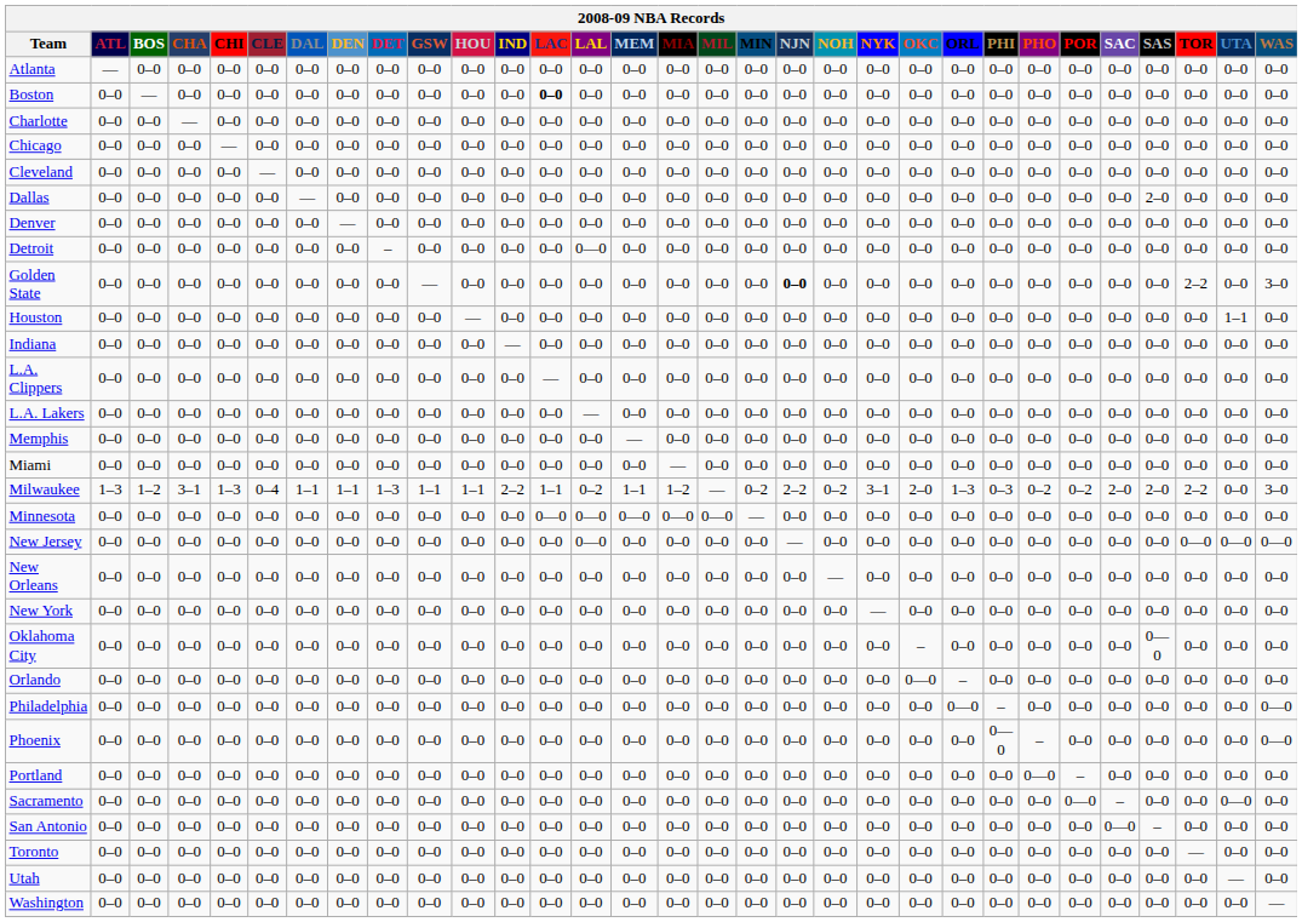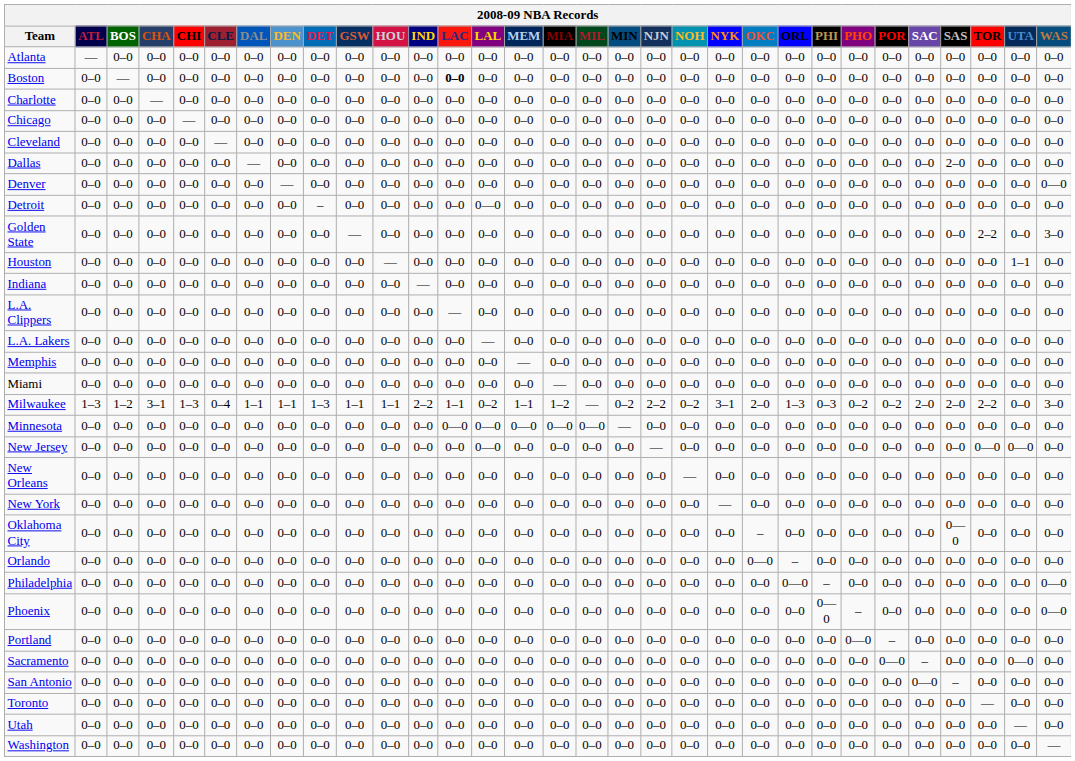 <table class="wikitable" style="font-size:86%; text-align:center;">
 <tr>
 <th colspan=31>2008-09 NBA Records</th>
 </tr>
 <tr>
 <th width=100>Team</th>
 <th style="background:#00004d;color:#C41E3a;width=35">ATL</th>
 <th style="background:#006400;color:#FFFFFF;width=35">BOS</th>
 <th style="background:#253E6A;color:#DF5106;width=35">CHA</th>
 <th style="background:#FF0000;color:#000000;width=35">CHI</th>
 <th style="background:#9F1F32;color:#001D43;width=35">CLE</th>
 <th style="background:#0055BA;color:#898D8F;width=35">DAL</th>
 <th style="background:#4C92CC;color:#FDB827;width=35">DEN</th>
 <th style="background:#006BB7;color:#ED164B;width=35">DET</th>
 <th style="background:#072E63;color:#DC5A34;width=35">GSW</th>
 <th style="background:#D31145;color:#CBD4D8;width=35">HOU</th>
 <th style="background:#000080;color:#FFD700;width=35">IND</th>
 <th style="background:#F9160D;color:#1A2E8B;width=35">LAC</th>
 <th style="background:#800080;color:#FFD700;width=35">LAL</th>
 <th style="background:#00265B;color:#BAD1EB;width=35">MEM</th>
 <th style="background:#000000;color:#8B0000;width=35">MIA</th>
 <th style="background:#00471B;color:#AC1A2F;width=35">MIL</th>
 <th style="background:#044D80;color:#000000;width=35">MIN</th>
 <th style="background:#12305B;color:#C4CED4;width=35">NJN</th>
 <th style="background:#0093B1;color:#FDB827;width=35">NOH</th>
 <th style="background:#0000FF;color:#FF8C00;width=35">NYK</th>
 <th style="background:#007DC3;color:#F05033;width=35">OKC</th>
 <th style="background:#0000FF;color:#000000;width=35">ORL</th>
 <th style="background:#000000;color:#BB9754;width=35">PHI</th>
 <th style="background:#800080;color:#FF4500;width=35">PHO</th>
 <th style="background:#000000;color:#FF0000;width=35">POR</th>
 <th style="background:#6846A8;color:#FFFFFF;width=35">SAC</th>
 <th style="background:#000000;color:#C0C0C0;width=35">SAS</th>
 <th style="background:#FF0000;color:#000000;width=35">TOR</th>
 <th style="background:#042A5C;color:#4C8ECC;width=35">UTA</th>
 <th style="background:#044D7D;color:#BC7A44;width=35">WAS</th>
 </tr>
 <tr>
 <td style="text-align:left;"><a href='#'>Atlanta</a></td>
 <td>—</td>
 <td>0–0</td>
 <td>0–0</td>
 <td>0–0</td>
 <td>0–0</td>
 <td>0–0</td>
 <td>0–0</td>
 <td>0–0</td>
 <td>0–0</td>
 <td>0–0</td>
 <td>0–0</td>
 <td>0–0</td>
 <td>0–0</td>
 <td>0–0</td>
 <td>0–0</td>
 <td>0–0</td>
 <td>0–0</td>
 <td>0–0</td>
 <td>0–0</td>
 <td>0–0</td>
 <td>0–0</td>
 <td>0–0</td>
 <td>0–0</td>
 <td>0–0</td>
 <td>0–0</td>
 <td>0–0</td>
 <td>0–0</td>
 <td>0–0</td>
 <td>0–0</td>
 <td>0–0</td>
 </tr>
 <tr>
 <td style="text-align:left;"><a href='#'>Boston</a></td>
 <td>0–0</td>
 <td>—</td>
 <td>0–0</td>
 <td>0–0</td>
 <td>0–0</td>
 <td>0–0</td>
 <td>0–0</td>
 <td>0–0</td>
 <td>0–0</td>
 <td>0–0</td>
 <td>0–0</td>
 <td><strong>0–0</strong></td>
 <td>0–0</td>
 <td>0–0</td>
 <td>0–0</td>
 <td>0–0</td>
 <td>0–0</td>
 <td>0–0</td>
 <td>0–0</td>
 <td>0–0</td>
 <td>0–0</td>
 <td>0–0</td>
 <td>0–0</td>
 <td>0–0</td>
 <td>0–0</td>
 <td>0–0</td>
 <td>0–0</td>
 <td>0–0</td>
 <td>0–0</td>
 <td>0–0</td>
 </tr>
 <tr>
 <td style="text-align:left;"><a href='#'>Charlotte</a></td>
 <td>0–0</td>
 <td>0–0</td>
 <td>—</td>
 <td>0–0</td>
 <td>0–0</td>
 <td>0–0</td>
 <td>0–0</td>
 <td>0–0</td>
 <td>0–0</td>
 <td>0–0</td>
 <td>0–0</td>
 <td>0–0</td>
 <td>0–0</td>
 <td>0–0</td>
 <td>0–0</td>
 <td>0–0</td>
 <td>0–0</td>
 <td>0–0</td>
 <td>0–0</td>
 <td>0–0</td>
 <td>0–0</td>
 <td>0–0</td>
 <td>0–0</td>
 <td>0–0</td>
 <td>0–0</td>
 <td>0–0</td>
 <td>0–0</td>
 <td>0–0</td>
 <td>0–0</td>
 <td>0–0</td>
 </tr>
 <tr>
 <td style="text-align:left;"><a href='#'>Chicago</a></td>
 <td>0–0</td>
 <td>0–0</td>
 <td>0–0</td>
 <td>—</td>
 <td>0–0</td>
 <td>0–0</td>
 <td>0–0</td>
 <td>0–0</td>
 <td>0–0</td>
 <td>0–0</td>
 <td>0–0</td>
 <td>0–0</td>
 <td>0–0</td>
 <td>0–0</td>
 <td>0–0</td>
 <td>0–0</td>
 <td>0–0</td>
 <td>0–0</td>
 <td>0–0</td>
 <td>0–0</td>
 <td>0–0</td>
 <td>0–0</td>
 <td>0–0</td>
 <td>0–0</td>
 <td>0–0</td>
 <td>0–0</td>
 <td>0–0</td>
 <td>0–0</td>
 <td>0–0</td>
 <td>0–0</td>
 </tr>
 <tr>
 <td style="text-align:left;"><a href='#'>Cleveland</a></td>
 <td>0–0</td>
 <td>0–0</td>
 <td>0–0</td>
 <td>0–0</td>
 <td>—</td>
 <td>0–0</td>
 <td>0–0</td>
 <td>0–0</td>
 <td>0–0</td>
 <td>0–0</td>
 <td>0–0</td>
 <td>0–0</td>
 <td>0–0</td>
 <td>0–0</td>
 <td>0–0</td>
 <td>0–0</td>
 <td>0–0</td>
 <td>0–0</td>
 <td>0–0</td>
 <td>0–0</td>
 <td>0–0</td>
 <td>0–0</td>
 <td>0–0</td>
 <td>0–0</td>
 <td>0–0</td>
 <td>0–0</td>
 <td>0–0</td>
 <td>0–0</td>
 <td>0–0</td>
 <td>0–0</td>
 </tr>
 <tr>
 <td style="text-align:left;"><a href='#'>Dallas</a></td>
 <td>0–0</td>
 <td>0–0</td>
 <td>0–0</td>
 <td>0–0</td>
 <td>0–0</td>
 <td>—</td>
 <td>0–0</td>
 <td>0–0</td>
 <td>0–0</td>
 <td>0–0</td>
 <td>0–0</td>
 <td>0–0</td>
 <td>0–0</td>
 <td>0–0</td>
 <td>0–0</td>
 <td>0–0</td>
 <td>0–0</td>
 <td>0–0</td>
 <td>0–0</td>
 <td>0–0</td>
 <td>0–0</td>
 <td>0–0</td>
 <td>0–0</td>
 <td>0–0</td>
 <td>0–0</td>
 <td>0–0</td>
 <td>2–0</td>
 <td>0–0</td>
 <td>0–0</td>
 <td>0–0</td>
 </tr>
 <tr>
 <td style="text-align:left;"><a href='#'>Denver</a></td>
 <td>0–0</td>
 <td>0–0</td>
 <td>0–0</td>
 <td>0–0</td>
 <td>0–0</td>
 <td>0–0</td>
 <td>—</td>
 <td>0–0</td>
 <td>0–0</td>
 <td>0–0</td>
 <td>0–0</td>
 <td>0–0</td>
 <td>0–0</td>
 <td>0–0</td>
 <td>0–0</td>
 <td>0–0</td>
 <td>0–0</td>
 <td>0–0</td>
 <td>0–0</td>
 <td>0–0</td>
 <td>0–0</td>
 <td>0–0</td>
 <td>0–0</td>
 <td>0–0</td>
 <td>0–0</td>
 <td>0–0</td>
 <td>0–0</td>
 <td>0–0</td>
 <td>0–0</td>
-<td>0–0</td>
+<td>0—0</td>
 </tr>
 <tr>
 <td style="text-align:left;"><a href='#'>Detroit</a></td>
 <td>0–0</td>
 <td>0–0</td>
 <td>0–0</td>
 <td>0–0</td>
 <td>0–0</td>
 <td>0–0</td>
 <td>0–0</td>
 <td>–</td>
 <td>0–0</td>
 <td>0–0</td>
 <td>0–0</td>
 <td>0–0</td>
 <td>0—0</td>
 <td>0–0</td>
 <td>0–0</td>
 <td>0–0</td>
 <td>0–0</td>
 <td>0–0</td>
 <td>0–0</td>
 <td>0–0</td>
 <td>0–0</td>
 <td>0–0</td>
 <td>0–0</td>
 <td>0–0</td>
 <td>0–0</td>
 <td>0–0</td>
 <td>0–0</td>
 <td>0–0</td>
 <td>0–0</td>
 <td>0–0</td>
 </tr>
 <tr>
 <td style="text-align:left;"><a href='#'>Golden State</a></td>
 <td>0–0</td>
 <td>0–0</td>
 <td>0–0</td>
 <td>0–0</td>
 <td>0–0</td>
 <td>0–0</td>
 <td>0–0</td>
 <td>0–0</td>
 <td>—</td>
 <td>0–0</td>
 <td>0–0</td>
 <td>0–0</td>
 <td>0–0</td>
 <td>0–0</td>
 <td>0–0</td>
 <td>0–0</td>
 <td>0–0</td>
-<td><strong>0–0</strong></td>
+<td>0–0</td>
 <td>0–0</td>
 <td>0–0</td>
 <td>0–0</td>
 <td>0–0</td>
 <td>0–0</td>
 <td>0–0</td>
 <td>0–0</td>
 <td>0–0</td>
 <td>0–0</td>
 <td>2–2</td>
 <td>0–0</td>
 <td>3–0</td>
 </tr>
 <tr>
 <td style="text-align:left;"><a href='#'>Houston</a></td>
 <td>0–0</td>
 <td>0–0</td>
 <td>0–0</td>
 <td>0–0</td>
 <td>0–0</td>
 <td>0–0</td>
 <td>0–0</td>
 <td>0–0</td>
 <td>0–0</td>
 <td>—</td>
 <td>0–0</td>
 <td>0–0</td>
 <td>0–0</td>
 <td>0–0</td>
 <td>0–0</td>
 <td>0–0</td>
 <td>0–0</td>
 <td>0–0</td>
 <td>0–0</td>
 <td>0–0</td>
 <td>0–0</td>
 <td>0–0</td>
 <td>0–0</td>
 <td>0–0</td>
 <td>0–0</td>
 <td>0–0</td>
 <td>0–0</td>
 <td>0–0</td>
 <td>1–1</td>
 <td>0–0</td>
 </tr>
 <tr>
 <td style="text-align:left;"><a href='#'>Indiana</a></td>
 <td>0–0</td>
 <td>0–0</td>
 <td>0–0</td>
 <td>0–0</td>
 <td>0–0</td>
 <td>0–0</td>
 <td>0–0</td>
 <td>0–0</td>
 <td>0–0</td>
 <td>0–0</td>
 <td>—</td>
 <td>0–0</td>
 <td>0–0</td>
 <td>0–0</td>
 <td>0–0</td>
 <td>0–0</td>
 <td>0–0</td>
 <td>0–0</td>
 <td>0–0</td>
 <td>0–0</td>
 <td>0–0</td>
 <td>0–0</td>
 <td>0–0</td>
 <td>0–0</td>
 <td>0–0</td>
 <td>0–0</td>
 <td>0–0</td>
 <td>0–0</td>
 <td>0–0</td>
 <td>0–0</td>
 </tr>
 <tr>
 <td style="text-align:left;"><a href='#'>L.A. Clippers</a></td>
 <td>0–0</td>
 <td>0–0</td>
 <td>0–0</td>
 <td>0–0</td>
 <td>0–0</td>
 <td>0–0</td>
 <td>0–0</td>
 <td>0–0</td>
 <td>0–0</td>
 <td>0–0</td>
 <td>0–0</td>
 <td>—</td>
 <td>0–0</td>
 <td>0–0</td>
 <td>0–0</td>
 <td>0–0</td>
 <td>0–0</td>
 <td>0–0</td>
 <td>0–0</td>
 <td>0–0</td>
 <td>0–0</td>
 <td>0–0</td>
 <td>0–0</td>
 <td>0–0</td>
 <td>0–0</td>
 <td>0–0</td>
 <td>0–0</td>
 <td>0–0</td>
 <td>0–0</td>
 <td>0–0</td>
 </tr>
 <tr>
 <td style="text-align:left;"><a href='#'>L.A. Lakers</a></td>
 <td>0–0</td>
 <td>0–0</td>
 <td>0–0</td>
 <td>0–0</td>
 <td>0–0</td>
 <td>0–0</td>
 <td>0–0</td>
 <td>0–0</td>
 <td>0–0</td>
 <td>0–0</td>
 <td>0–0</td>
 <td>0–0</td>
 <td>—</td>
 <td>0–0</td>
 <td>0–0</td>
 <td>0–0</td>
 <td>0–0</td>
 <td>0–0</td>
 <td>0–0</td>
 <td>0–0</td>
 <td>0–0</td>
 <td>0–0</td>
 <td>0–0</td>
 <td>0–0</td>
 <td>0–0</td>
 <td>0–0</td>
 <td>0–0</td>
 <td>0–0</td>
 <td>0–0</td>
 <td>0–0</td>
 </tr>
 <tr>
 <td style="text-align:left;"><a href='#'>Memphis</a></td>
 <td>0–0</td>
 <td>0–0</td>
 <td>0–0</td>
 <td>0–0</td>
 <td>0–0</td>
 <td>0–0</td>
 <td>0–0</td>
 <td>0–0</td>
 <td>0–0</td>
 <td>0–0</td>
 <td>0–0</td>
 <td>0–0</td>
 <td>0–0</td>
 <td>—</td>
 <td>0–0</td>
 <td>0–0</td>
 <td>0–0</td>
 <td>0–0</td>
 <td>0–0</td>
 <td>0–0</td>
 <td>0–0</td>
 <td>0–0</td>
 <td>0–0</td>
 <td>0–0</td>
 <td>0–0</td>
 <td>0–0</td>
 <td>0–0</td>
 <td>0–0</td>
 <td>0–0</td>
 <td>0–0</td>
 </tr>
 <tr>
 <td style="text-align:left;">Miami</td>
 <td>0–0</td>
 <td>0–0</td>
 <td>0–0</td>
 <td>0–0</td>
 <td>0–0</td>
 <td>0–0</td>
 <td>0–0</td>
 <td>0–0</td>
 <td>0–0</td>
 <td>0–0</td>
 <td>0–0</td>
 <td>0–0</td>
 <td>0–0</td>
 <td>0–0</td>
 <td>—</td>
 <td>0–0</td>
 <td>0–0</td>
 <td>0–0</td>
 <td>0–0</td>
 <td>0–0</td>
 <td>0–0</td>
 <td>0–0</td>
 <td>0–0</td>
 <td>0–0</td>
 <td>0–0</td>
 <td>0–0</td>
 <td>0–0</td>
 <td>0–0</td>
 <td>0–0</td>
 <td>0–0</td>
 </tr>
 <tr>
 <td style="text-align:left;"><a href='#'>Milwaukee</a></td>
 <td>1–3</td>
 <td>1–2</td>
 <td>3–1</td>
 <td>1–3</td>
 <td>0–4</td>
 <td>1–1</td>
 <td>1–1</td>
 <td>1–3</td>
 <td>1–1</td>
 <td>1–1</td>
 <td>2–2</td>
 <td>1–1</td>
 <td>0–2</td>
 <td>1–1</td>
 <td>1–2</td>
 <td>—</td>
 <td>0–2</td>
 <td>2–2</td>
 <td>0–2</td>
 <td>3–1</td>
 <td>2–0</td>
 <td>1–3</td>
 <td>0–3</td>
 <td>0–2</td>
 <td>0–2</td>
 <td>2–0</td>
 <td>2–0</td>
 <td>2–2</td>
 <td>0–0</td>
 <td>3–0</td>
 </tr>
 <tr>
 <td style="text-align:left;"><a href='#'>Minnesota</a></td>
 <td>0–0</td>
 <td>0–0</td>
 <td>0–0</td>
 <td>0–0</td>
 <td>0–0</td>
 <td>0–0</td>
 <td>0–0</td>
 <td>0–0</td>
 <td>0–0</td>
 <td>0–0</td>
 <td>0–0</td>
 <td>0—0</td>
 <td>0—0</td>
 <td>0—0</td>
 <td>0—0</td>
 <td>0—0</td>
 <td>—</td>
 <td>0–0</td>
 <td>0–0</td>
 <td>0–0</td>
 <td>0–0</td>
 <td>0–0</td>
 <td>0–0</td>
 <td>0–0</td>
 <td>0–0</td>
 <td>0–0</td>
 <td>0–0</td>
 <td>0–0</td>
 <td>0–0</td>
 <td>0–0</td>
 </tr>
 <tr>
 <td style="text-align:left;"><a href='#'>New Jersey</a></td>
 <td>0–0</td>
 <td>0–0</td>
 <td>0–0</td>
 <td>0–0</td>
 <td>0–0</td>
 <td>0–0</td>
 <td>0–0</td>
 <td>0–0</td>
 <td>0–0</td>
 <td>0–0</td>
 <td>0–0</td>
 <td>0–0</td>
 <td>0—0</td>
 <td>0–0</td>
 <td>0–0</td>
 <td>0–0</td>
 <td>0–0</td>
 <td>—</td>
 <td>0–0</td>
 <td>0–0</td>
 <td>0–0</td>
 <td>0–0</td>
 <td>0–0</td>
 <td>0–0</td>
 <td>0–0</td>
 <td>0–0</td>
 <td>0–0</td>
 <td>0—0</td>
 <td>0—0</td>
-<td>0—0</td>
+<td>0–0</td>
 </tr>
 <tr>
 <td style="text-align:left;"><a href='#'>New Orleans</a></td>
 <td>0–0</td>
 <td>0–0</td>
 <td>0–0</td>
 <td>0–0</td>
 <td>0–0</td>
 <td>0–0</td>
 <td>0–0</td>
 <td>0–0</td>
 <td>0–0</td>
 <td>0–0</td>
 <td>0–0</td>
 <td>0–0</td>
 <td>0–0</td>
 <td>0–0</td>
 <td>0–0</td>
 <td>0–0</td>
 <td>0–0</td>
 <td>0–0</td>
 <td>—</td>
 <td>0–0</td>
 <td>0–0</td>
 <td>0–0</td>
 <td>0–0</td>
 <td>0–0</td>
 <td>0–0</td>
 <td>0–0</td>
 <td>0–0</td>
 <td>0–0</td>
 <td>0–0</td>
 <td>0–0</td>
 </tr>
 <tr>
 <td style="text-align:left;"><a href='#'>New York</a></td>
 <td>0–0</td>
 <td>0–0</td>
 <td>0–0</td>
 <td>0–0</td>
 <td>0–0</td>
 <td>0–0</td>
 <td>0–0</td>
 <td>0–0</td>
 <td>0–0</td>
 <td>0–0</td>
 <td>0–0</td>
 <td>0–0</td>
 <td>0–0</td>
 <td>0–0</td>
 <td>0–0</td>
 <td>0–0</td>
 <td>0–0</td>
 <td>0–0</td>
 <td>0–0</td>
 <td>—</td>
 <td>0–0</td>
 <td>0–0</td>
 <td>0–0</td>
 <td>0–0</td>
 <td>0–0</td>
 <td>0–0</td>
 <td>0–0</td>
 <td>0–0</td>
 <td>0–0</td>
 <td>0–0</td>
 </tr>
 <tr>
 <td style="text-align:left;"><a href='#'>Oklahoma City</a></td>
 <td>0–0</td>
 <td>0–0</td>
 <td>0–0</td>
 <td>0–0</td>
 <td>0–0</td>
 <td>0–0</td>
 <td>0–0</td>
 <td>0–0</td>
 <td>0–0</td>
 <td>0–0</td>
 <td>0–0</td>
 <td>0–0</td>
 <td>0–0</td>
 <td>0–0</td>
 <td>0–0</td>
 <td>0–0</td>
 <td>0–0</td>
 <td>0–0</td>
 <td>0–0</td>
 <td>0–0</td>
 <td>–</td>
 <td>0–0</td>
 <td>0–0</td>
 <td>0–0</td>
 <td>0–0</td>
 <td>0–0</td>
 <td>0—0</td>
 <td>0–0</td>
 <td>0–0</td>
 <td>0–0</td>
 </tr>
 <tr>
 <td style="text-align:left;"><a href='#'>Orlando</a></td>
 <td>0–0</td>
 <td>0–0</td>
 <td>0–0</td>
 <td>0–0</td>
 <td>0–0</td>
 <td>0–0</td>
 <td>0–0</td>
 <td>0–0</td>
 <td>0–0</td>
 <td>0–0</td>
 <td>0–0</td>
 <td>0–0</td>
 <td>0–0</td>
 <td>0–0</td>
 <td>0–0</td>
 <td>0–0</td>
 <td>0–0</td>
 <td>0–0</td>
 <td>0–0</td>
 <td>0–0</td>
 <td>0—0</td>
 <td>–</td>
 <td>0–0</td>
 <td>0–0</td>
 <td>0–0</td>
 <td>0–0</td>
 <td>0–0</td>
 <td>0–0</td>
 <td>0–0</td>
 <td>0–0</td>
 </tr>
 <tr>
 <td style="text-align:left;"><a href='#'>Philadelphia</a></td>
 <td>0–0</td>
 <td>0–0</td>
 <td>0–0</td>
 <td>0–0</td>
 <td>0–0</td>
 <td>0–0</td>
 <td>0–0</td>
 <td>0–0</td>
 <td>0–0</td>
 <td>0–0</td>
 <td>0–0</td>
 <td>0–0</td>
 <td>0–0</td>
 <td>0–0</td>
 <td>0–0</td>
 <td>0–0</td>
 <td>0–0</td>
 <td>0–0</td>
 <td>0–0</td>
 <td>0–0</td>
 <td>0–0</td>
 <td>0—0</td>
 <td>–</td>
 <td>0–0</td>
 <td>0–0</td>
 <td>0–0</td>
 <td>0–0</td>
 <td>0–0</td>
 <td>0–0</td>
 <td>0—0</td>
 </tr>
 <tr>
 <td style="text-align:left;"><a href='#'>Phoenix</a></td>
 <td>0–0</td>
 <td>0–0</td>
 <td>0–0</td>
 <td>0–0</td>
 <td>0–0</td>
 <td>0–0</td>
 <td>0–0</td>
 <td>0–0</td>
 <td>0–0</td>
 <td>0–0</td>
 <td>0–0</td>
 <td>0–0</td>
 <td>0–0</td>
 <td>0–0</td>
 <td>0–0</td>
 <td>0–0</td>
 <td>0–0</td>
 <td>0–0</td>
 <td>0–0</td>
 <td>0–0</td>
 <td>0–0</td>
 <td>0–0</td>
 <td>0—0</td>
 <td>–</td>
 <td>0–0</td>
 <td>0–0</td>
 <td>0–0</td>
 <td>0–0</td>
 <td>0–0</td>
 <td>0—0</td>
 </tr>
 <tr>
 <td style="text-align:left;"><a href='#'>Portland</a></td>
 <td>0–0</td>
 <td>0–0</td>
 <td>0–0</td>
 <td>0–0</td>
 <td>0–0</td>
 <td>0–0</td>
 <td>0–0</td>
 <td>0–0</td>
 <td>0–0</td>
 <td>0–0</td>
 <td>0–0</td>
 <td>0–0</td>
 <td>0–0</td>
 <td>0–0</td>
 <td>0–0</td>
 <td>0–0</td>
 <td>0–0</td>
 <td>0–0</td>
 <td>0–0</td>
 <td>0–0</td>
 <td>0–0</td>
 <td>0–0</td>
 <td>0–0</td>
 <td>0—0</td>
 <td>–</td>
 <td>0–0</td>
 <td>0–0</td>
 <td>0–0</td>
 <td>0–0</td>
 <td>0–0</td>
 </tr>
 <tr>
 <td style="text-align:left;"><a href='#'>Sacramento</a></td>
 <td>0–0</td>
 <td>0–0</td>
 <td>0–0</td>
 <td>0–0</td>
 <td>0–0</td>
 <td>0–0</td>
 <td>0–0</td>
 <td>0–0</td>
 <td>0–0</td>
 <td>0–0</td>
 <td>0–0</td>
 <td>0–0</td>
 <td>0–0</td>
 <td>0–0</td>
 <td>0–0</td>
 <td>0–0</td>
 <td>0–0</td>
 <td>0–0</td>
 <td>0–0</td>
 <td>0–0</td>
 <td>0–0</td>
 <td>0–0</td>
 <td>0–0</td>
 <td>0–0</td>
 <td>0—0</td>
 <td>–</td>
 <td>0–0</td>
 <td>0–0</td>
 <td>0—0</td>
 <td>0–0</td>
 </tr>
 <tr>
 <td style="text-align:left;"><a href='#'>San Antonio</a></td>
 <td>0–0</td>
 <td>0–0</td>
 <td>0–0</td>
 <td>0–0</td>
 <td>0–0</td>
 <td>0–0</td>
 <td>0–0</td>
 <td>0–0</td>
 <td>0–0</td>
 <td>0–0</td>
 <td>0–0</td>
 <td>0–0</td>
 <td>0–0</td>
 <td>0–0</td>
 <td>0–0</td>
 <td>0–0</td>
 <td>0–0</td>
 <td>0–0</td>
 <td>0–0</td>
 <td>0–0</td>
 <td>0–0</td>
 <td>0–0</td>
 <td>0–0</td>
 <td>0–0</td>
 <td>0–0</td>
 <td>0—0</td>
 <td>–</td>
 <td>0–0</td>
 <td>0–0</td>
 <td>0–0</td>
 </tr>
 <tr>
 <td style="text-align:left;"><a href='#'>Toronto</a></td>
 <td>0–0</td>
 <td>0–0</td>
 <td>0–0</td>
 <td>0–0</td>
 <td>0–0</td>
 <td>0–0</td>
 <td>0–0</td>
 <td>0–0</td>
 <td>0–0</td>
 <td>0–0</td>
 <td>0–0</td>
 <td>0–0</td>
 <td>0–0</td>
 <td>0–0</td>
 <td>0–0</td>
 <td>0–0</td>
 <td>0–0</td>
 <td>0–0</td>
 <td>0–0</td>
 <td>0–0</td>
 <td>0–0</td>
 <td>0–0</td>
 <td>0–0</td>
 <td>0–0</td>
 <td>0–0</td>
 <td>0–0</td>
 <td>0–0</td>
 <td>—</td>
 <td>0–0</td>
 <td>0–0</td>
 </tr>
 <tr>
 <td style="text-align:left;"><a href='#'>Utah</a></td>
 <td>0–0</td>
 <td>0–0</td>
 <td>0–0</td>
 <td>0–0</td>
 <td>0–0</td>
 <td>0–0</td>
 <td>0–0</td>
 <td>0–0</td>
 <td>0–0</td>
 <td>0–0</td>
 <td>0–0</td>
 <td>0–0</td>
 <td>0–0</td>
 <td>0–0</td>
 <td>0–0</td>
 <td>0–0</td>
 <td>0–0</td>
 <td>0–0</td>
 <td>0–0</td>
 <td>0–0</td>
 <td>0–0</td>
 <td>0–0</td>
 <td>0–0</td>
 <td>0–0</td>
 <td>0–0</td>
 <td>0–0</td>
 <td>0–0</td>
 <td>0–0</td>
 <td>—</td>
 <td>0–0</td>
 </tr>
 <tr>
 <td style="text-align:left;"><a href='#'>Washington</a></td>
 <td>0–0</td>
 <td>0–0</td>
 <td>0–0</td>
 <td>0–0</td>
 <td>0–0</td>
 <td>0–0</td>
 <td>0–0</td>
 <td>0–0</td>
 <td>0–0</td>
 <td>0–0</td>
 <td>0–0</td>
 <td>0–0</td>
 <td>0–0</td>
 <td>0–0</td>
 <td>0–0</td>
 <td>0–0</td>
 <td>0–0</td>
 <td>0–0</td>
 <td>0–0</td>
 <td>0–0</td>
 <td>0–0</td>
 <td>0–0</td>
 <td>0–0</td>
 <td>0–0</td>
 <td>0–0</td>
 <td>0–0</td>
 <td>0–0</td>
 <td>0–0</td>
 <td>0–0</td>
 <td>—</td>
 </tr>
 </table>
